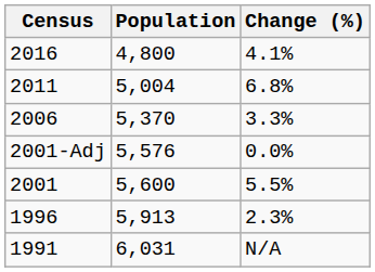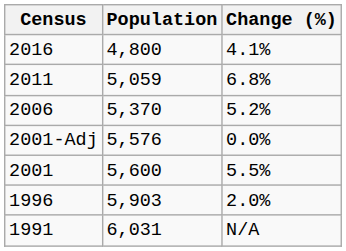 <table class="wikitable">
 <tr>
 <th>Census</th>
 <th>Population</th>
 <th>Change (%)</th>
 </tr>
 <tr>
 <td>2016</td>
 <td>4,800</td>
 <td>4.1%</td>
 </tr>
 <tr>
 <td>2011</td>
-<td>5,004</td>
+<td>5,059</td>
 <td>6.8%</td>
 </tr>
 <tr>
 <td>2006</td>
 <td>5,370</td>
-<td>3.3%</td>
+<td>5.2%</td>
 </tr>
 <tr>
 <td>2001-Adj</td>
 <td>5,576</td>
 <td>0.0%</td>
 </tr>
 <tr>
 <td>2001</td>
 <td>5,600</td>
 <td>5.5%</td>
 </tr>
 <tr>
 <td>1996</td>
-<td>5,913</td>
-<td>2.3%</td>
+<td>5,903</td>
+<td>2.0%</td>
 </tr>
 <tr>
 <td>1991</td>
 <td>6,031</td>
 <td>N/A</td>
 </tr>
 </table>
